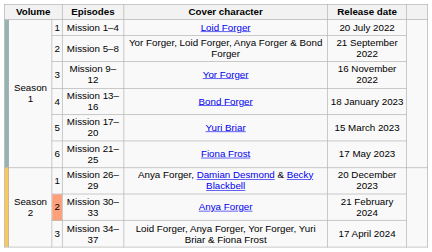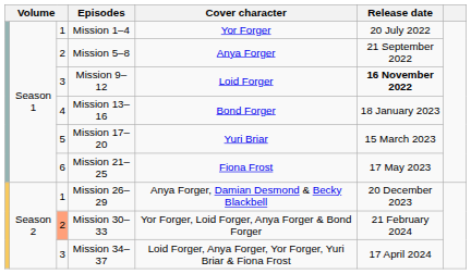 <table class="wikitable" style="text-align: center; width: 55%;">
 <tr>
 <th colspan="3">Volume</th>
 <th>Episodes</th>
 <th>Cover character</th>
 <th>Release date</th>
 <th></th>
 </tr>
 <tr>
 <td rowspan="6" width="1%" style="background: #94B3B2;"></td>
 <td rowspan="6">Season 1</td>
 <td>1</td>
 <td>Mission 1–4</td>
-<td><a href='#'>Loid Forger</a></td>
+<td><a href='#'>Yor Forger</a></td>
 <td>20 July 2022</td>
 <td rowspan="6" width="5%"></td>
 </tr>
 <tr>
 <td>2</td>
 <td>Mission 5–8</td>
-<td>Yor Forger, Loid Forger, Anya Forger & Bond Forger</td>
+<td><a href='#'>Anya Forger</a></td>
 <td>21 September 2022</td>
 </tr>
 <tr>
 <td>3</td>
 <td>Mission 9–12</td>
-<td><a href='#'>Yor Forger</a></td>
-<td>16 November 2022</td>
+<td><a href='#'>Loid Forger</a></td>
+<td><strong>16 November 2022</strong></td>
 </tr>
 <tr>
 <td>4</td>
 <td>Mission 13–16</td>
 <td><a href='#'>Bond Forger</a></td>
 <td>18 January 2023</td>
 </tr>
 <tr>
 <td>5</td>
 <td>Mission 17–20</td>
 <td><a href='#'>Yuri Briar</a></td>
 <td>15 March 2023</td>
 </tr>
 <tr>
 <td>6</td>
 <td>Mission 21–25</td>
 <td><a href='#'>Fiona Frost</a></td>
 <td>17 May 2023</td>
 </tr>
 <tr>
 <td rowspan="3" width="1%" style="background: #F8CA5E;"></td>
 <td rowspan="3">Season 2</td>
 <td>1</td>
 <td>Mission 26–29</td>
 <td>Anya Forger, <a href='#'>Damian Desmond</a> & <a href='#'>Becky Blackbell</a></td>
 <td>20 December 2023</td>
 <td rowspan="3" width="5%"></td>
 </tr>
 <tr>
 <td style="background: lightsalmon;">2</td>
 <td>Mission 30–33</td>
-<td><a href='#'>Anya Forger</a></td>
+<td>Yor Forger, Loid Forger, Anya Forger & Bond Forger</td>
 <td>21 February 2024</td>
 </tr>
 <tr>
 <td>3</td>
 <td>Mission 34–37</td>
 <td>Loid Forger, Anya Forger, Yor Forger, Yuri Briar & Fiona Frost</td>
 <td>17 April 2024</td>
 </tr>
 </table>
